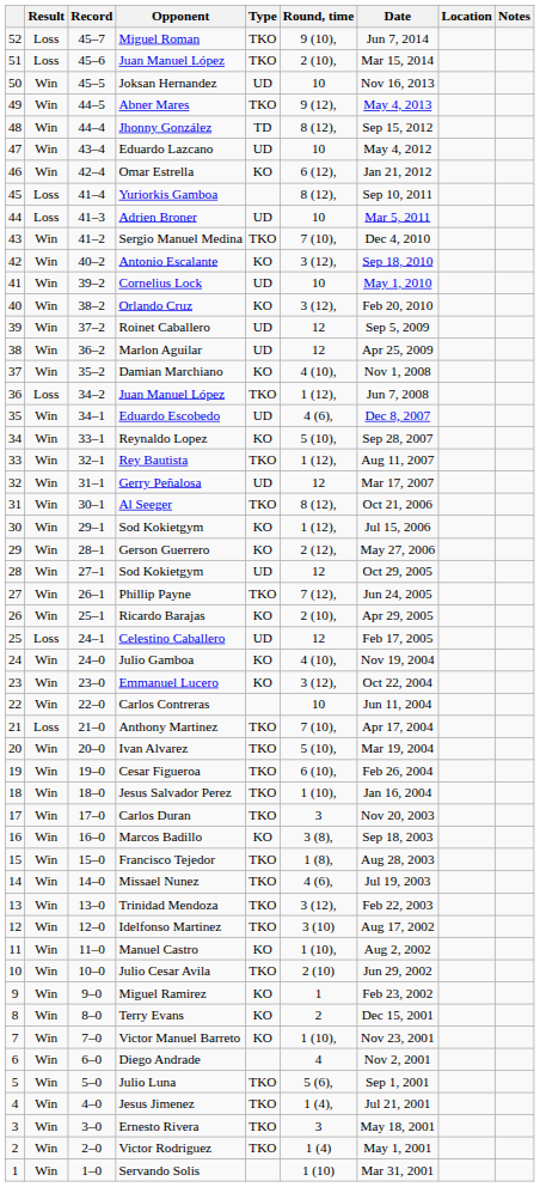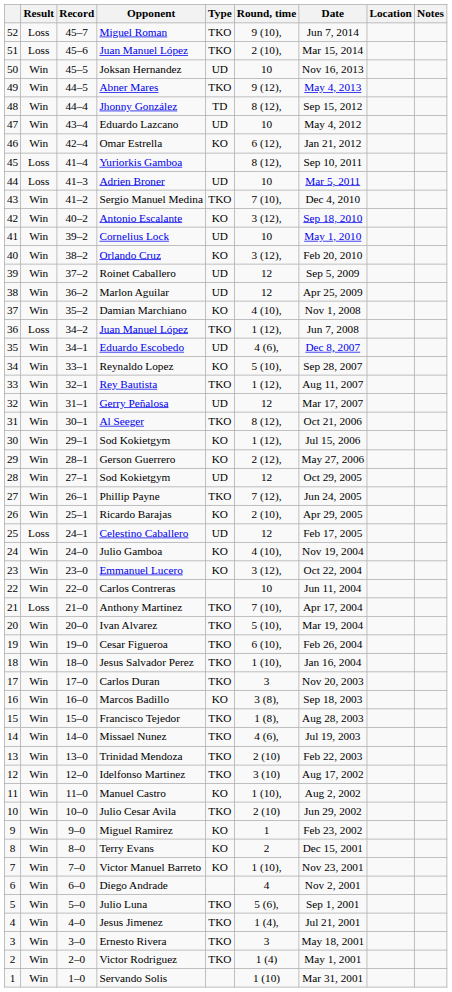 <table class="wikitable" style="text-align:center; font-size:95%">
 <tr>
 <th></th>
 <th>Result</th>
 <th>Record</th>
 <th>Opponent</th>
 <th>Type</th>
 <th>Round, time</th>
 <th>Date</th>
 <th>Location</th>
 <th>Notes</th>
 </tr>
 <tr>
 <td>52</td>
 <td>Loss</td>
 <td>45–7</td>
 <td style="text-align:left;"><a href='#'>Miguel Roman</a></td>
 <td>TKO</td>
 <td>9 (10), </td>
 <td>Jun 7, 2014</td>
 <td style="text-align:left;"></td>
 <td style="text-align:left;"></td>
 </tr>
 <tr>
 <td>51</td>
 <td>Loss</td>
 <td>45–6</td>
 <td style="text-align:left;"><a href='#'>Juan Manuel López</a></td>
 <td>TKO</td>
 <td>2 (10), </td>
 <td>Mar 15, 2014</td>
 <td style="text-align:left;"></td>
 <td style="text-align:left;"></td>
 </tr>
 <tr>
 <td>50</td>
 <td>Win</td>
 <td>45–5</td>
 <td style="text-align:left;">Joksan Hernandez</td>
 <td>UD</td>
 <td>10</td>
 <td>Nov 16, 2013</td>
 <td style="text-align:left;"></td>
 <td></td>
 </tr>
 <tr>
 <td>49</td>
 <td>Win</td>
 <td>44–5</td>
 <td style="text-align:left;"><a href='#'>Abner Mares</a></td>
 <td>TKO</td>
 <td>9 (12), </td>
 <td><a href='#'>May 4, 2013</a></td>
 <td style="text-align:left;"></td>
 <td style="text-align:left;"></td>
 </tr>
 <tr>
 <td>48</td>
 <td>Win</td>
 <td>44–4</td>
 <td style="text-align:left;"><a href='#'>Jhonny González</a></td>
 <td>TD</td>
 <td>8 (12), </td>
 <td>Sep 15, 2012</td>
 <td style="text-align:left;"></td>
 <td style="text-align:left;"></td>
 </tr>
 <tr>
 <td>47</td>
 <td>Win</td>
 <td>43–4</td>
 <td style="text-align:left;">Eduardo Lazcano</td>
 <td>UD</td>
 <td>10</td>
 <td>May 4, 2012</td>
 <td style="text-align:left;"></td>
 <td style="text-align:left;"></td>
 </tr>
 <tr>
 <td>46</td>
 <td>Win</td>
 <td>42–4</td>
 <td style="text-align:left;">Omar Estrella</td>
 <td>KO</td>
 <td>6 (12), </td>
 <td>Jan 21, 2012</td>
 <td style="text-align:left;"></td>
 <td style="text-align:left;"></td>
 </tr>
 <tr>
 <td>45</td>
 <td>Loss</td>
 <td>41–4</td>
 <td style="text-align:left;"><a href='#'>Yuriorkis Gamboa</a></td>
 <td></td>
 <td>8 (12), </td>
 <td>Sep 10, 2011</td>
 <td style="text-align:left;"></td>
 <td style="text-align:left;"></td>
 </tr>
 <tr>
 <td>44</td>
 <td>Loss</td>
 <td>41–3</td>
 <td style="text-align:left;"><a href='#'>Adrien Broner</a></td>
 <td>UD</td>
 <td>10</td>
 <td><a href='#'>Mar 5, 2011</a></td>
 <td style="text-align:left;"></td>
 <td style="text-align:left;"></td>
 </tr>
 <tr>
 <td>43</td>
 <td>Win</td>
 <td>41–2</td>
 <td style="text-align:left;">Sergio Manuel Medina</td>
 <td>TKO</td>
 <td>7 (10), </td>
 <td>Dec 4, 2010</td>
 <td style="text-align:left;"></td>
 <td></td>
 </tr>
 <tr>
 <td>42</td>
 <td>Win</td>
 <td>40–2</td>
 <td style="text-align:left;"><a href='#'>Antonio Escalante</a></td>
 <td>KO</td>
 <td>3 (12), </td>
 <td><a href='#'>Sep 18, 2010</a></td>
 <td style="text-align:left;"></td>
 <td></td>
 </tr>
 <tr>
 <td>41</td>
 <td>Win</td>
 <td>39–2</td>
 <td style="text-align:left;"><a href='#'>Cornelius Lock</a></td>
 <td>UD</td>
 <td>10</td>
 <td><a href='#'>May 1, 2010</a></td>
 <td style="text-align:left;"></td>
 <td style="text-align:left;"></td>
 </tr>
 <tr>
 <td>40</td>
 <td>Win</td>
 <td>38–2</td>
 <td style="text-align:left;"><a href='#'>Orlando Cruz</a></td>
 <td>KO</td>
 <td>3 (12), </td>
 <td>Feb 20, 2010</td>
 <td style="text-align:left;"></td>
 <td style="text-align:left;"></td>
 </tr>
 <tr>
 <td>39</td>
 <td>Win</td>
 <td>37–2</td>
 <td style="text-align:left;">Roinet Caballero</td>
 <td>UD</td>
 <td>12</td>
 <td>Sep 5, 2009</td>
 <td style="text-align:left;"></td>
 <td></td>
 </tr>
 <tr>
 <td>38</td>
 <td>Win</td>
 <td>36–2</td>
 <td style="text-align:left;">Marlon Aguilar</td>
 <td>UD</td>
 <td>12</td>
 <td>Apr 25, 2009</td>
 <td style="text-align:left;"></td>
 <td style="text-align:left;"></td>
 </tr>
 <tr>
 <td>37</td>
 <td>Win</td>
 <td>35–2</td>
 <td style="text-align:left;">Damian Marchiano</td>
 <td>KO</td>
 <td>4 (10), </td>
 <td>Nov 1, 2008</td>
 <td style="text-align:left;"></td>
 <td></td>
 </tr>
 <tr>
 <td>36</td>
 <td>Loss</td>
 <td>34–2</td>
 <td style="text-align:left;"><a href='#'>Juan Manuel López</a></td>
 <td>TKO</td>
 <td>1 (12), </td>
 <td>Jun 7, 2008</td>
 <td style="text-align:left;"></td>
 <td style="text-align:left;"></td>
 </tr>
 <tr>
 <td>35</td>
 <td>Win</td>
 <td>34–1</td>
 <td style="text-align:left;"><a href='#'>Eduardo Escobedo</a></td>
 <td>UD</td>
 <td>4 (6), </td>
 <td><a href='#'>Dec 8, 2007</a></td>
 <td style="text-align:left;"></td>
 <td style="text-align:left;"></td>
 </tr>
 <tr>
 <td>34</td>
 <td>Win</td>
 <td>33–1</td>
 <td style="text-align:left;">Reynaldo Lopez</td>
 <td>KO</td>
 <td>5 (10), </td>
 <td>Sep 28, 2007</td>
 <td style="text-align:left;"></td>
 <td style="text-align:left;"></td>
 </tr>
 <tr>
 <td>33</td>
 <td>Win</td>
 <td>32–1</td>
 <td style="text-align:left;"><a href='#'>Rey Bautista</a></td>
 <td>TKO</td>
 <td>1 (12), </td>
 <td>Aug 11, 2007</td>
 <td style="text-align:left;"></td>
 <td style="text-align:left;"></td>
 </tr>
 <tr>
 <td>32</td>
 <td>Win</td>
 <td>31–1</td>
 <td style="text-align:left;"><a href='#'>Gerry Peñalosa</a></td>
 <td>UD</td>
 <td>12</td>
 <td>Mar 17, 2007</td>
 <td style="text-align:left;"></td>
 <td style="text-align:left;"></td>
 </tr>
 <tr>
 <td>31</td>
 <td>Win</td>
 <td>30–1</td>
 <td style="text-align:left;"><a href='#'>Al Seeger</a></td>
 <td>TKO</td>
 <td>8 (12), </td>
 <td>Oct 21, 2006</td>
 <td style="text-align:left;"></td>
 <td style="text-align:left;"></td>
 </tr>
 <tr>
 <td>30</td>
 <td>Win</td>
 <td>29–1</td>
 <td style="text-align:left;">Sod Kokietgym</td>
 <td>KO</td>
 <td>1 (12), </td>
 <td>Jul 15, 2006</td>
 <td style="text-align:left;"></td>
 <td style="text-align:left;"></td>
 </tr>
 <tr>
 <td>29</td>
 <td>Win</td>
 <td>28–1</td>
 <td style="text-align:left;">Gerson Guerrero</td>
 <td>KO</td>
 <td>2 (12), </td>
 <td>May 27, 2006</td>
 <td style="text-align:left;"></td>
 <td style="text-align:left;"></td>
 </tr>
 <tr>
 <td>28</td>
 <td>Win</td>
 <td>27–1</td>
 <td style="text-align:left;">Sod Kokietgym</td>
 <td>UD</td>
 <td>12</td>
 <td>Oct 29, 2005</td>
 <td style="text-align:left;"></td>
 <td style="text-align:left;"></td>
 </tr>
 <tr>
 <td>27</td>
 <td>Win</td>
 <td>26–1</td>
 <td style="text-align:left;">Phillip Payne</td>
 <td>TKO</td>
 <td>7 (12), </td>
 <td>Jun 24, 2005</td>
 <td style="text-align:left;"></td>
 <td style="text-align:left;"></td>
 </tr>
 <tr>
 <td>26</td>
 <td>Win</td>
 <td>25–1</td>
 <td style="text-align:left;">Ricardo Barajas</td>
 <td>KO</td>
 <td>2 (10), </td>
 <td>Apr 29, 2005</td>
 <td style="text-align:left;"></td>
 <td></td>
 </tr>
 <tr>
 <td>25</td>
 <td>Loss</td>
 <td>24–1</td>
 <td style="text-align:left;"><a href='#'>Celestino Caballero</a></td>
 <td>UD</td>
 <td>12</td>
 <td>Feb 17, 2005</td>
 <td style="text-align:left;"></td>
 <td></td>
 </tr>
 <tr>
 <td>24</td>
 <td>Win</td>
 <td>24–0</td>
 <td style="text-align:left;">Julio Gamboa</td>
 <td>KO</td>
 <td>4 (10), </td>
 <td>Nov 19, 2004</td>
 <td style="text-align:left;"></td>
 <td style="text-align:left;"></td>
 </tr>
 <tr>
 <td>23</td>
 <td>Win</td>
 <td>23–0</td>
 <td style="text-align:left;"><a href='#'>Emmanuel Lucero</a></td>
 <td>KO</td>
 <td>3 (12), </td>
 <td>Oct 22, 2004</td>
 <td style="text-align:left;"></td>
 <td style="text-align:left;"></td>
 </tr>
 <tr>
 <td>22</td>
 <td>Win</td>
 <td>22–0</td>
 <td style="text-align:left;">Carlos Contreras</td>
 <td></td>
 <td>10</td>
 <td>Jun 11, 2004</td>
 <td style="text-align:left;"></td>
 <td></td>
 </tr>
 <tr>
 <td>21</td>
 <td>Loss</td>
 <td>21–0</td>
 <td style="text-align:left;">Anthony Martinez</td>
 <td>TKO</td>
 <td>7 (10), </td>
 <td>Apr 17, 2004</td>
 <td style="text-align:left;"></td>
 <td></td>
 </tr>
 <tr>
 <td>20</td>
 <td>Win</td>
 <td>20–0</td>
 <td style="text-align:left;">Ivan Alvarez</td>
 <td>TKO</td>
 <td>5 (10), </td>
 <td>Mar 19, 2004</td>
 <td style="text-align:left;"></td>
 <td></td>
 </tr>
 <tr>
 <td>19</td>
 <td>Win</td>
 <td>19–0</td>
 <td style="text-align:left;">Cesar Figueroa</td>
 <td>TKO</td>
 <td>6 (10), </td>
 <td>Feb 26, 2004</td>
 <td style="text-align:left;"></td>
 <td></td>
 </tr>
 <tr>
 <td>18</td>
 <td>Win</td>
 <td>18–0</td>
 <td style="text-align:left;">Jesus Salvador Perez</td>
 <td>TKO</td>
 <td>1 (10), </td>
 <td>Jan 16, 2004</td>
 <td style="text-align:left;"></td>
 <td></td>
 </tr>
 <tr>
 <td>17</td>
 <td>Win</td>
 <td>17–0</td>
 <td style="text-align:left;">Carlos Duran</td>
 <td>TKO</td>
 <td>3</td>
 <td>Nov 20, 2003</td>
 <td style="text-align:left;"></td>
 <td></td>
 </tr>
 <tr>
 <td>16</td>
 <td>Win</td>
 <td>16–0</td>
 <td style="text-align:left;">Marcos Badillo</td>
 <td>KO</td>
 <td>3 (8), </td>
 <td>Sep 18, 2003</td>
 <td style="text-align:left;"></td>
 <td></td>
 </tr>
 <tr>
 <td>15</td>
 <td>Win</td>
 <td>15–0</td>
 <td style="text-align:left;">Francisco Tejedor</td>
 <td>TKO</td>
 <td>1 (8), </td>
 <td>Aug 28, 2003</td>
 <td style="text-align:left;"></td>
 <td></td>
 </tr>
 <tr>
 <td>14</td>
 <td>Win</td>
 <td>14–0</td>
 <td style="text-align:left;">Missael Nunez</td>
 <td>TKO</td>
 <td>4 (6), </td>
 <td>Jul 19, 2003</td>
 <td style="text-align:left;"></td>
 <td></td>
 </tr>
 <tr>
 <td>13</td>
 <td>Win</td>
 <td>13–0</td>
 <td style="text-align:left;">Trinidad Mendoza</td>
 <td>TKO</td>
-<td>3 (12), </td>
+<td>2 (10)</td>
 <td>Feb 22, 2003</td>
 <td style="text-align:left;"></td>
 <td style="text-align:left;"></td>
 </tr>
 <tr>
 <td>12</td>
 <td>Win</td>
 <td>12–0</td>
 <td style="text-align:left;">Idelfonso Martinez</td>
 <td>TKO</td>
 <td>3 (10)</td>
 <td>Aug 17, 2002</td>
 <td style="text-align:left;"></td>
 <td style="text-align:left;"></td>
 </tr>
 <tr>
 <td>11</td>
 <td>Win</td>
 <td>11–0</td>
 <td style="text-align:left;">Manuel Castro</td>
 <td>KO</td>
 <td>1 (10), </td>
 <td>Aug 2, 2002</td>
 <td style="text-align:left;"></td>
 <td></td>
 </tr>
 <tr>
 <td>10</td>
 <td>Win</td>
 <td>10–0</td>
 <td style="text-align:left;">Julio Cesar Avila</td>
 <td>TKO</td>
 <td>2 (10)</td>
 <td>Jun 29, 2002</td>
 <td style="text-align:left;"></td>
 <td></td>
 </tr>
 <tr>
 <td>9</td>
 <td>Win</td>
 <td>9–0</td>
 <td style="text-align:left;">Miguel Ramirez</td>
 <td>KO</td>
 <td>1</td>
 <td>Feb 23, 2002</td>
 <td style="text-align:left;"></td>
 <td></td>
 </tr>
 <tr>
 <td>8</td>
 <td>Win</td>
 <td>8–0</td>
 <td style="text-align:left;">Terry Evans</td>
 <td>KO</td>
 <td>2</td>
 <td>Dec 15, 2001</td>
 <td style="text-align:left;"></td>
 <td></td>
 </tr>
 <tr>
 <td>7</td>
 <td>Win</td>
 <td>7–0</td>
 <td style="text-align:left;">Victor Manuel Barreto</td>
 <td>KO</td>
 <td>1 (10), </td>
 <td>Nov 23, 2001</td>
 <td style="text-align:left;"></td>
 <td></td>
 </tr>
 <tr>
 <td>6</td>
 <td>Win</td>
 <td>6–0</td>
 <td style="text-align:left;">Diego Andrade</td>
 <td></td>
 <td>4</td>
 <td>Nov 2, 2001</td>
 <td style="text-align:left;"></td>
 <td></td>
 </tr>
 <tr>
 <td>5</td>
 <td>Win</td>
 <td>5–0</td>
 <td style="text-align:left;">Julio Luna</td>
 <td>TKO</td>
 <td>5 (6), </td>
 <td>Sep 1, 2001</td>
 <td style="text-align:left;"></td>
 <td></td>
 </tr>
 <tr>
 <td>4</td>
 <td>Win</td>
 <td>4–0</td>
 <td style="text-align:left;">Jesus Jimenez</td>
 <td>TKO</td>
 <td>1 (4), </td>
 <td>Jul 21, 2001</td>
 <td style="text-align:left;"></td>
 <td></td>
 </tr>
 <tr>
 <td>3</td>
 <td>Win</td>
 <td>3–0</td>
 <td style="text-align:left;">Ernesto Rivera</td>
 <td>TKO</td>
 <td>3</td>
 <td>May 18, 2001</td>
 <td style="text-align:left;"></td>
 <td></td>
 </tr>
 <tr>
 <td>2</td>
 <td>Win</td>
 <td>2–0</td>
 <td style="text-align:left;">Victor Rodriguez</td>
 <td>TKO</td>
 <td>1 (4)</td>
 <td>May 1, 2001</td>
 <td style="text-align:left;"></td>
 <td></td>
 </tr>
 <tr>
 <td>1</td>
 <td>Win</td>
 <td>1–0</td>
 <td style="text-align:left;">Servando Solis</td>
 <td></td>
 <td>1 (10)</td>
 <td>Mar 31, 2001</td>
 <td style="text-align:left;"></td>
 <td></td>
 </tr>
 </table>
